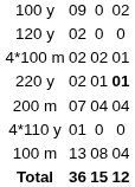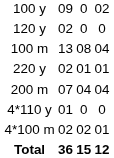 <table>
 <tr>
 </tr>
 <tr style="text-align:center;">
 <td>100 y<br></td>
 <td>09</td>
 <td>0</td>
 <td>02</td>
 </tr>
 <tr>
 </tr>
 <tr style="text-align:center;">
 <td>120 y<br></td>
 <td>02</td>
 <td>0</td>
 <td>0</td>
 </tr>
 <tr>
 </tr>
 <tr style="text-align:center;">
-<td>4*100 m<br></td>
-<td>02</td>
-<td>02</td>
-<td>01</td>
+<td>100 m<br></td>
+<td>13</td>
+<td>08</td>
+<td>04</td>
 </tr>
 <tr>
 </tr>
 <tr style="text-align:center;">
 <td>220 y<br></td>
 <td>02</td>
 <td>01</td>
-<td><strong>01</strong></td>
+<td>01</td>
 </tr>
 <tr>
 </tr>
 <tr style="text-align:center;">
 <td>200 m<br></td>
 <td>07</td>
 <td>04</td>
 <td>04</td>
 </tr>
 <tr>
 </tr>
 <tr style="text-align:center;">
 <td>4*110 y<br></td>
 <td>01</td>
 <td>0</td>
 <td>0</td>
 </tr>
 <tr>
 </tr>
 <tr style="text-align:center;">
-<td>100 m<br></td>
-<td>13</td>
-<td>08</td>
-<td>04</td>
+<td>4*100 m<br></td>
+<td>02</td>
+<td>02</td>
+<td>01</td>
 </tr>
 <tr>
 </tr>
 <tr style="text-align:center;">
 <td><strong>Total</strong><br></td>
 <td><strong>36</strong></td>
 <td><strong>15</strong></td>
 <td><strong>12</strong></td>
 </tr>
 <tr>
 </tr>
 </table>
